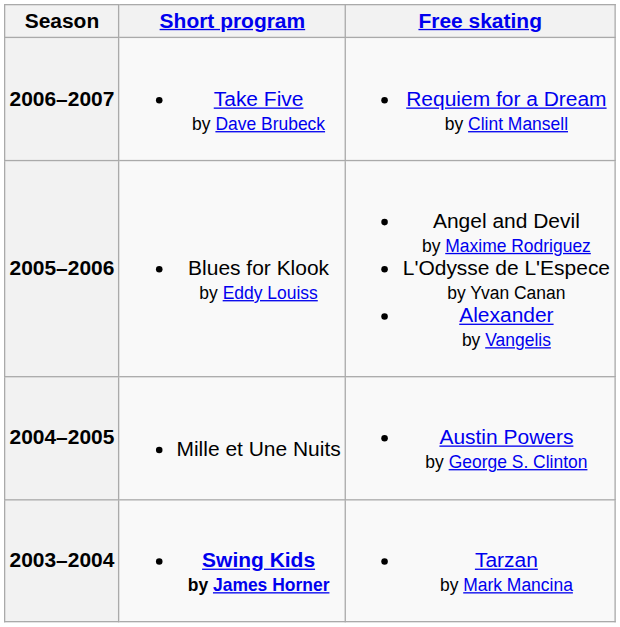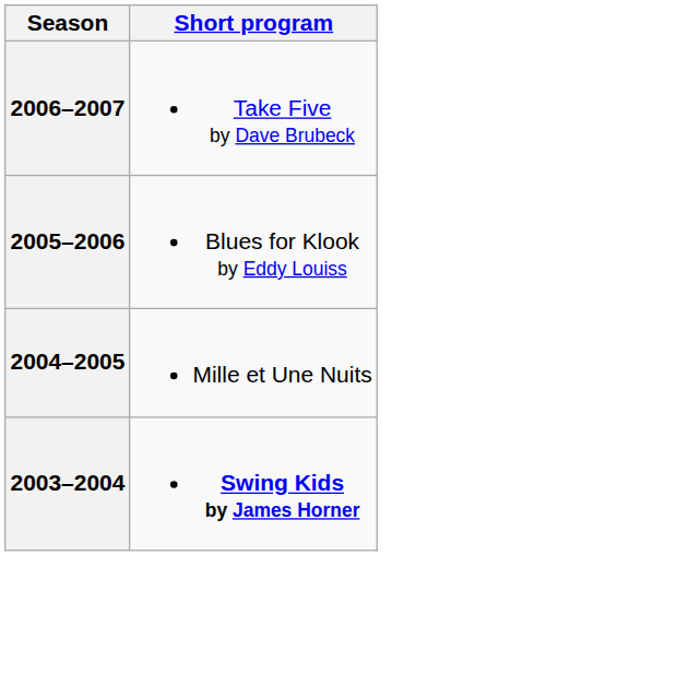 <table class=wikitable style=text-align:center>
 <tr>
 <th>Season</th>
 <th><a href='#'>Short program</a></th>
-<th><a href='#'>Free skating</a></th>
 </tr>
 <tr>
 <th>2006–2007 <br> </th>
 <td><br><ul><li><a href='#'>Take Five</a> <br><small> by <a href='#'>Dave Brubeck</a> </small></li></ul></td>
-<td><br><ul><li><a href='#'>Requiem for a Dream</a> <br><small> by <a href='#'>Clint Mansell</a> </small></li></ul></td>
 </tr>
 <tr>
 <th>2005–2006 <br> </th>
 <td><br><ul><li>Blues for Klook <br><small> by <a href='#'>Eddy Louiss</a> </small></li></ul></td>
-<td><br><ul><li>Angel and Devil <br><small> by <a href='#'>Maxime Rodriguez</a> </small></li><li>L'Odysse de L'Espece <br><small> by Yvan Canan </small></li><li><a href='#'>Alexander</a> <br><small> by <a href='#'>Vangelis</a> </small></li></ul></td>
 </tr>
 <tr>
 <th>2004–2005 <br> </th>
 <td><br><ul><li>Mille et Une Nuits</li></ul></td>
-<td><br><ul><li><a href='#'>Austin Powers</a> <br><small> by <a href='#'>George S. Clinton</a> </small></li></ul></td>
 </tr>
 <tr>
 <th>2003–2004 <br> </th>
 <td><strong><br><ul><li><a href='#'>Swing Kids</a> <br><small> by <a href='#'>James Horner</a> </small></li></ul></strong></td>
-<td><br><ul><li><a href='#'>Tarzan</a> <br><small> by <a href='#'>Mark Mancina</a> </small></li></ul></td>
 </tr>
 </table>
